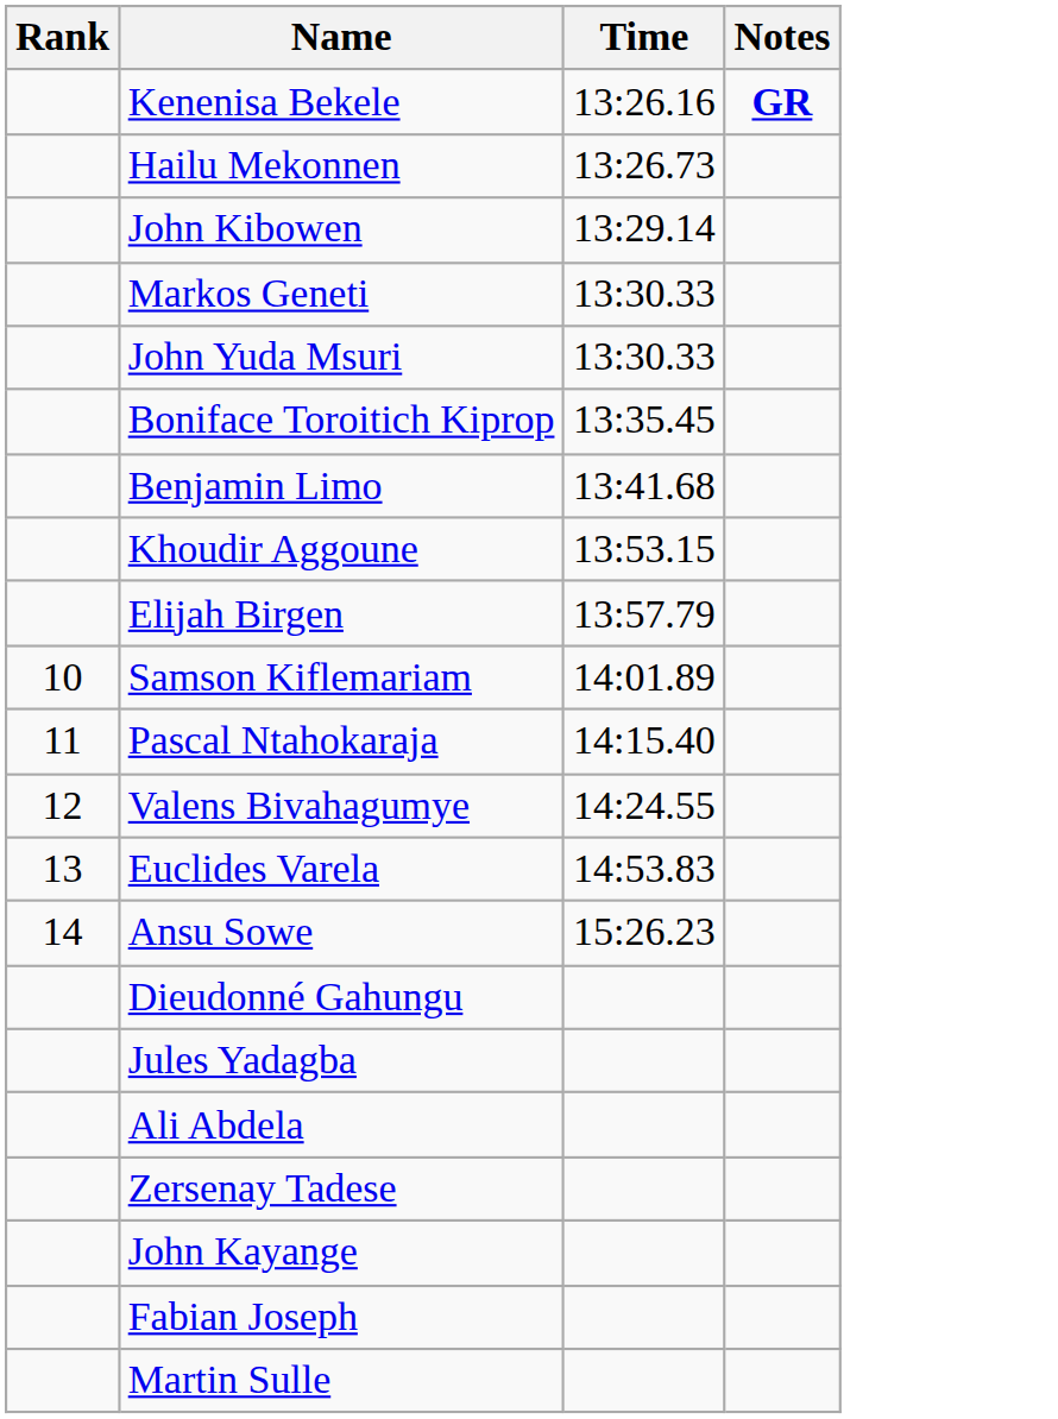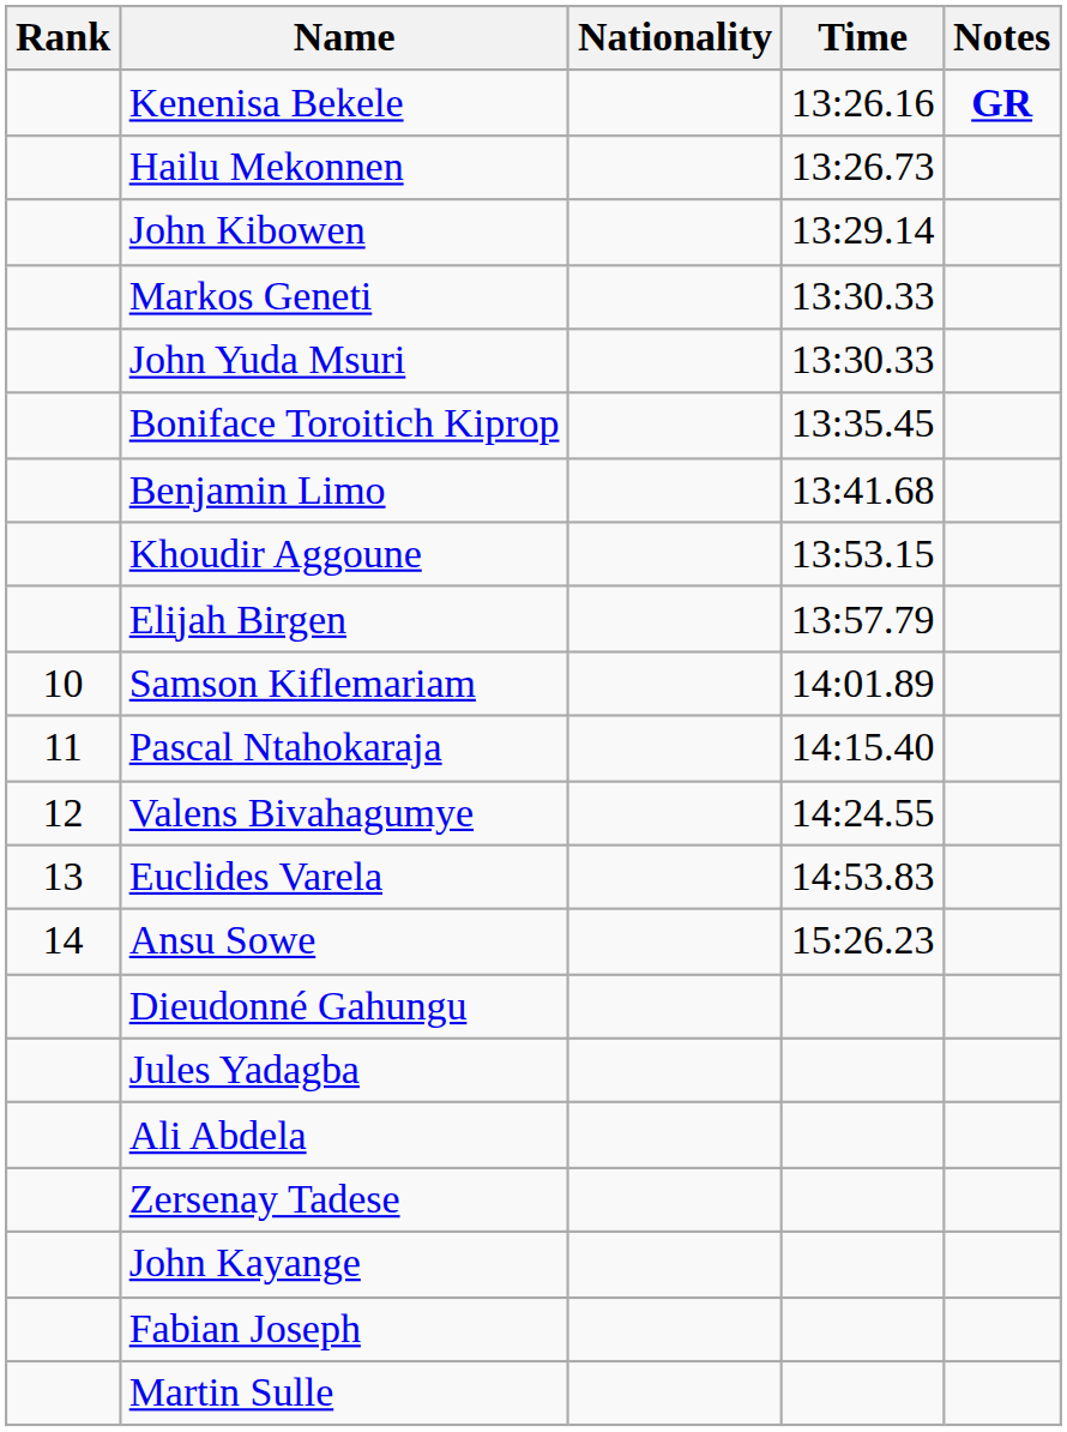 <table class="wikitable sortable" style="text-align:center">
 <tr>
 <th>Rank</th>
 <th>Name</th>
+<th>Nationality</th>
 <th>Time</th>
 <th>Notes</th>
 </tr>
 <tr>
 <td></td>
 <td align=left><a href='#'>Kenenisa Bekele</a></td>
+<td align=left></td>
 <td>13:26.16</td>
 <td><strong><a href='#'>GR</a></strong></td>
 </tr>
 <tr>
 <td></td>
 <td align=left><a href='#'>Hailu Mekonnen</a></td>
+<td align=left></td>
 <td>13:26.73</td>
 <td></td>
 </tr>
 <tr>
 <td></td>
 <td align=left><a href='#'>John Kibowen</a></td>
+<td align=left></td>
 <td>13:29.14</td>
 <td></td>
 </tr>
 <tr>
 <td></td>
 <td align=left><a href='#'>Markos Geneti</a></td>
+<td align=left></td>
 <td>13:30.33</td>
 <td></td>
 </tr>
 <tr>
 <td></td>
 <td align=left><a href='#'>John Yuda Msuri</a></td>
+<td align=left></td>
 <td>13:30.33</td>
 <td></td>
 </tr>
 <tr>
 <td></td>
 <td align=left><a href='#'>Boniface Toroitich Kiprop</a></td>
+<td align=left></td>
 <td>13:35.45</td>
 <td></td>
 </tr>
 <tr>
 <td></td>
 <td align=left><a href='#'>Benjamin Limo</a></td>
+<td align=left></td>
 <td>13:41.68</td>
 <td></td>
 </tr>
 <tr>
 <td></td>
 <td align=left><a href='#'>Khoudir Aggoune</a></td>
+<td align=left></td>
 <td>13:53.15</td>
 <td></td>
 </tr>
 <tr>
 <td></td>
 <td align=left><a href='#'>Elijah Birgen</a></td>
+<td align=left></td>
 <td>13:57.79</td>
 <td></td>
 </tr>
 <tr>
 <td>10</td>
 <td align=left><a href='#'>Samson Kiflemariam</a></td>
+<td align=left></td>
 <td>14:01.89</td>
 <td></td>
 </tr>
 <tr>
 <td>11</td>
 <td align=left><a href='#'>Pascal Ntahokaraja</a></td>
+<td align=left></td>
 <td>14:15.40</td>
 <td></td>
 </tr>
 <tr>
 <td>12</td>
 <td align=left><a href='#'>Valens Bivahagumye</a></td>
+<td align=left></td>
 <td>14:24.55</td>
 <td></td>
 </tr>
 <tr>
 <td>13</td>
 <td align=left><a href='#'>Euclides Varela</a></td>
+<td align=left></td>
 <td>14:53.83</td>
 <td></td>
 </tr>
 <tr>
 <td>14</td>
 <td align=left><a href='#'>Ansu Sowe</a></td>
+<td align=left></td>
 <td>15:26.23</td>
 <td></td>
 </tr>
 <tr>
 <td></td>
 <td align=left><a href='#'>Dieudonné Gahungu</a></td>
+<td align=left></td>
 <td></td>
 <td></td>
 </tr>
 <tr>
 <td></td>
 <td align=left><a href='#'>Jules Yadagba</a></td>
+<td align=left></td>
 <td></td>
 <td></td>
 </tr>
 <tr>
 <td></td>
 <td align=left><a href='#'>Ali Abdela</a></td>
+<td align=left></td>
 <td></td>
 <td></td>
 </tr>
 <tr>
 <td></td>
 <td align=left><a href='#'>Zersenay Tadese</a></td>
+<td align=left></td>
 <td></td>
 <td></td>
 </tr>
 <tr>
 <td></td>
 <td align=left><a href='#'>John Kayange</a></td>
+<td align=left></td>
 <td></td>
 <td></td>
 </tr>
 <tr>
 <td></td>
 <td align=left><a href='#'>Fabian Joseph</a></td>
+<td align=left></td>
 <td></td>
 <td></td>
 </tr>
 <tr>
 <td></td>
 <td align=left><a href='#'>Martin Sulle</a></td>
+<td align=left></td>
 <td></td>
 <td></td>
 </tr>
 </table>
